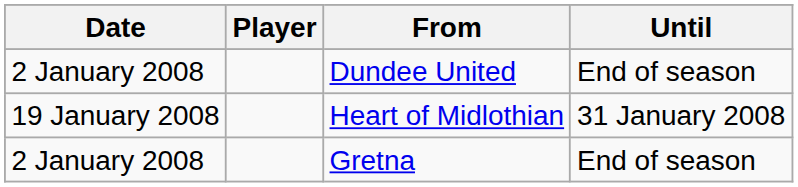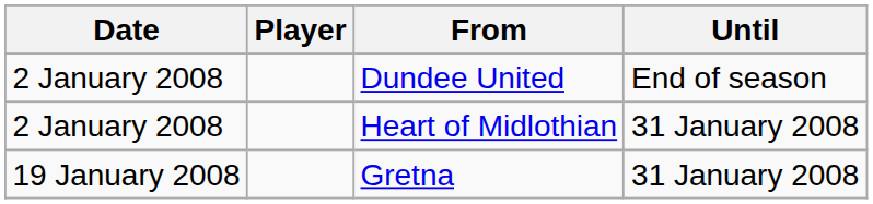 <table class="wikitable sortable" style="font-size:95%">
 <tr>
 <th>Date</th>
 <th>Player</th>
 <th>From</th>
 <th>Until</th>
 </tr>
 <tr>
 <td>2 January 2008</td>
 <td> </td>
 <td><a href='#'>Dundee United</a></td>
 <td>End of season</td>
 </tr>
 <tr>
-<td>19 January 2008</td>
+<td>2 January 2008</td>
 <td> </td>
 <td><a href='#'>Heart of Midlothian</a></td>
 <td>31 January 2008</td>
 </tr>
 <tr>
-<td>2 January 2008</td>
+<td>19 January 2008</td>
 <td> </td>
 <td><a href='#'>Gretna</a></td>
-<td>End of season</td>
+<td>31 January 2008</td>
 </tr>
 </table>
